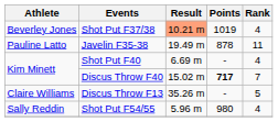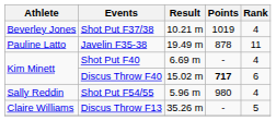 <table class=wikitable style="font-size:90%">
 <tr>
 <th>Athlete</th>
 <th>Events</th>
 <th>Result</th>
 <th>Points</th>
 <th>Rank</th>
 </tr>
 <tr>
 <td><a href='#'>Beverley Jones</a></td>
 <td><a href='#'>Shot Put F37/38</a></td>
-<td align="center" style="background: lightsalmon;">10.21 m</td>
+<td align="center">10.21 m</td>
 <td align="center">1019</td>
 <td align="center">4</td>
 </tr>
 <tr>
 <td><a href='#'>Pauline Latto</a></td>
 <td><a href='#'>Javelin F35-38</a></td>
 <td align="center">19.49 m</td>
 <td align="center">878</td>
 <td align="center">11</td>
 </tr>
 <tr>
 <td rowspan="2"><a href='#'>Kim Minett</a></td>
 <td><a href='#'>Shot Put F40</a></td>
 <td align="center">6.69 m</td>
 <td align="center">-</td>
 <td align="center">4</td>
 </tr>
 <tr>
 <td><a href='#'>Discus Throw F40</a></td>
 <td align="center">15.02 m</td>
 <td align="center"><strong>717</strong></td>
-<td align="center">7</td>
+<td align="center">6</td>
+</tr>
+<tr>
+<td><a href='#'>Sally Reddin</a></td>
+<td><a href='#'>Shot Put F54/55</a></td>
+<td align="center">5.96 m</td>
+<td align="center">980</td>
+<td align="center">4</td>
 </tr>
 <tr>
 <td><a href='#'>Claire Williams</a></td>
 <td><a href='#'>Discus Throw F13</a></td>
 <td align="center">35.26 m</td>
 <td align="center">-</td>
 <td align="center">5</td>
 </tr>
 <tr>
-<td><a href='#'>Sally Reddin</a></td>
-<td><a href='#'>Shot Put F54/55</a></td>
-<td align="center">5.96 m</td>
-<td align="center">980</td>
-<td align="center">4</td>
-</tr>
-<tr>
 </tr>
 </table>
